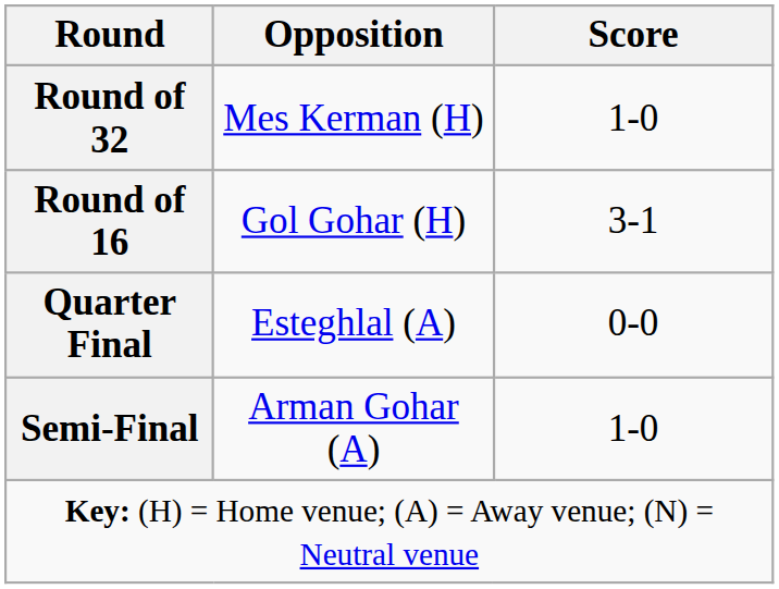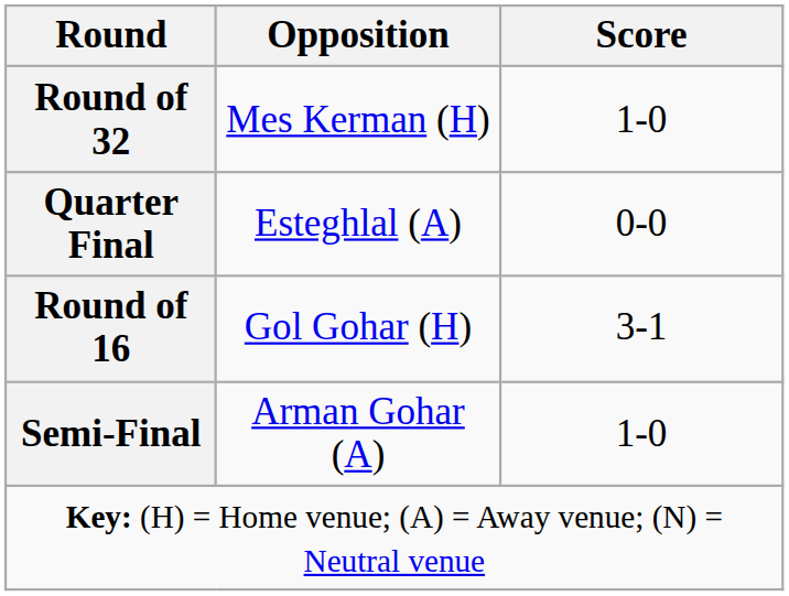 <table class="wikitable plainrowheaders" style="text-align:center;margin:0">
 <tr>
 <th scope="col" style="width:80px">Round</th>
 <th scope="col" style="width:110px">Opposition</th>
 <th scope="col" style="width:110px">Score</th>
 </tr>
 <tr>
 <th scope=row style="text-align:center">Round of 32</th>
 <td><a href='#'>Mes Kerman</a> (<a href='#'>H</a>)</td>
 <td>1-0</td>
 </tr>
 <tr>
+<th scope=row style="text-align:center">Quarter Final</th>
+<td><a href='#'>Esteghlal</a> (<a href='#'>A</a>)</td>
+<td>0-0  </td>
+</tr>
+<tr>
 <th scope=row style="text-align:center">Round of 16</th>
 <td><a href='#'>Gol Gohar</a> (<a href='#'>H</a>)</td>
 <td>3-1</td>
-</tr>
-<tr>
-<th scope=row style="text-align:center">Quarter Final</th>
-<td><a href='#'>Esteghlal</a> (<a href='#'>A</a>)</td>
-<td>0-0  </td>
 </tr>
 <tr>
 <th scope=row style="text-align:center">Semi-Final</th>
 <td><a href='#'>Arman Gohar</a> (<a href='#'>A</a>)</td>
 <td>1-0 </td>
 </tr>
 <tr>
 <td colspan="3"><small><strong>Key:</strong> (H) = Home venue; (A) = Away venue; (N) = <a href='#'>Neutral venue</a></small></td>
 </tr>
 </table>
